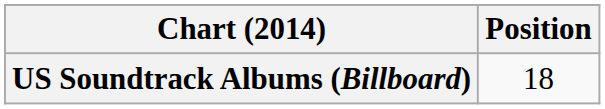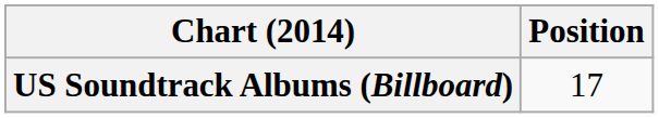 <table class="wikitable sortable plainrowheaders" style="text-align:center">
 <tr>
 <th scope="col">Chart (2014)</th>
 <th scope="col">Position</th>
 </tr>
 <tr>
 <th scope="row">US Soundtrack Albums (<em>Billboard</em>)</th>
-<td>18</td>
+<td>17</td>
 </tr>
 </table>
